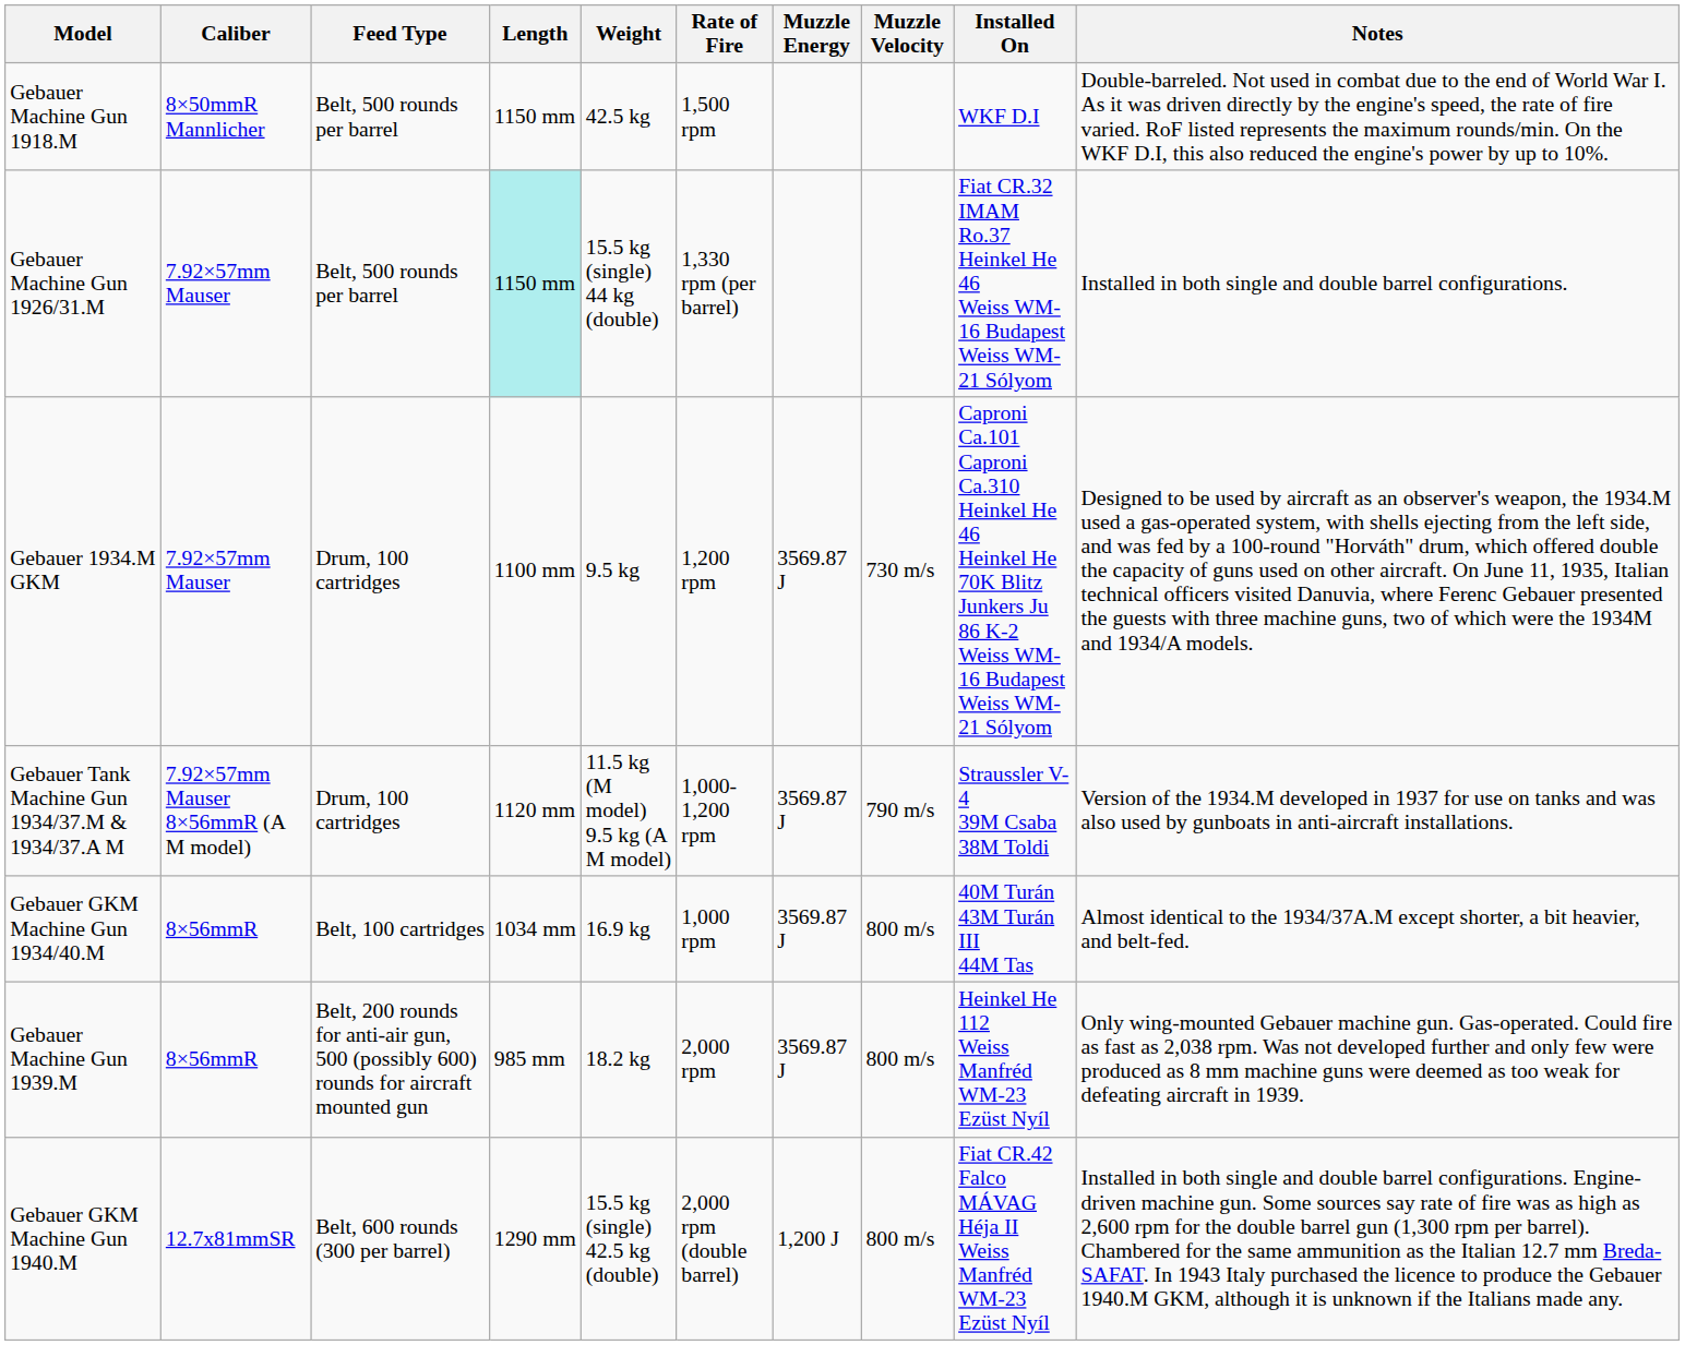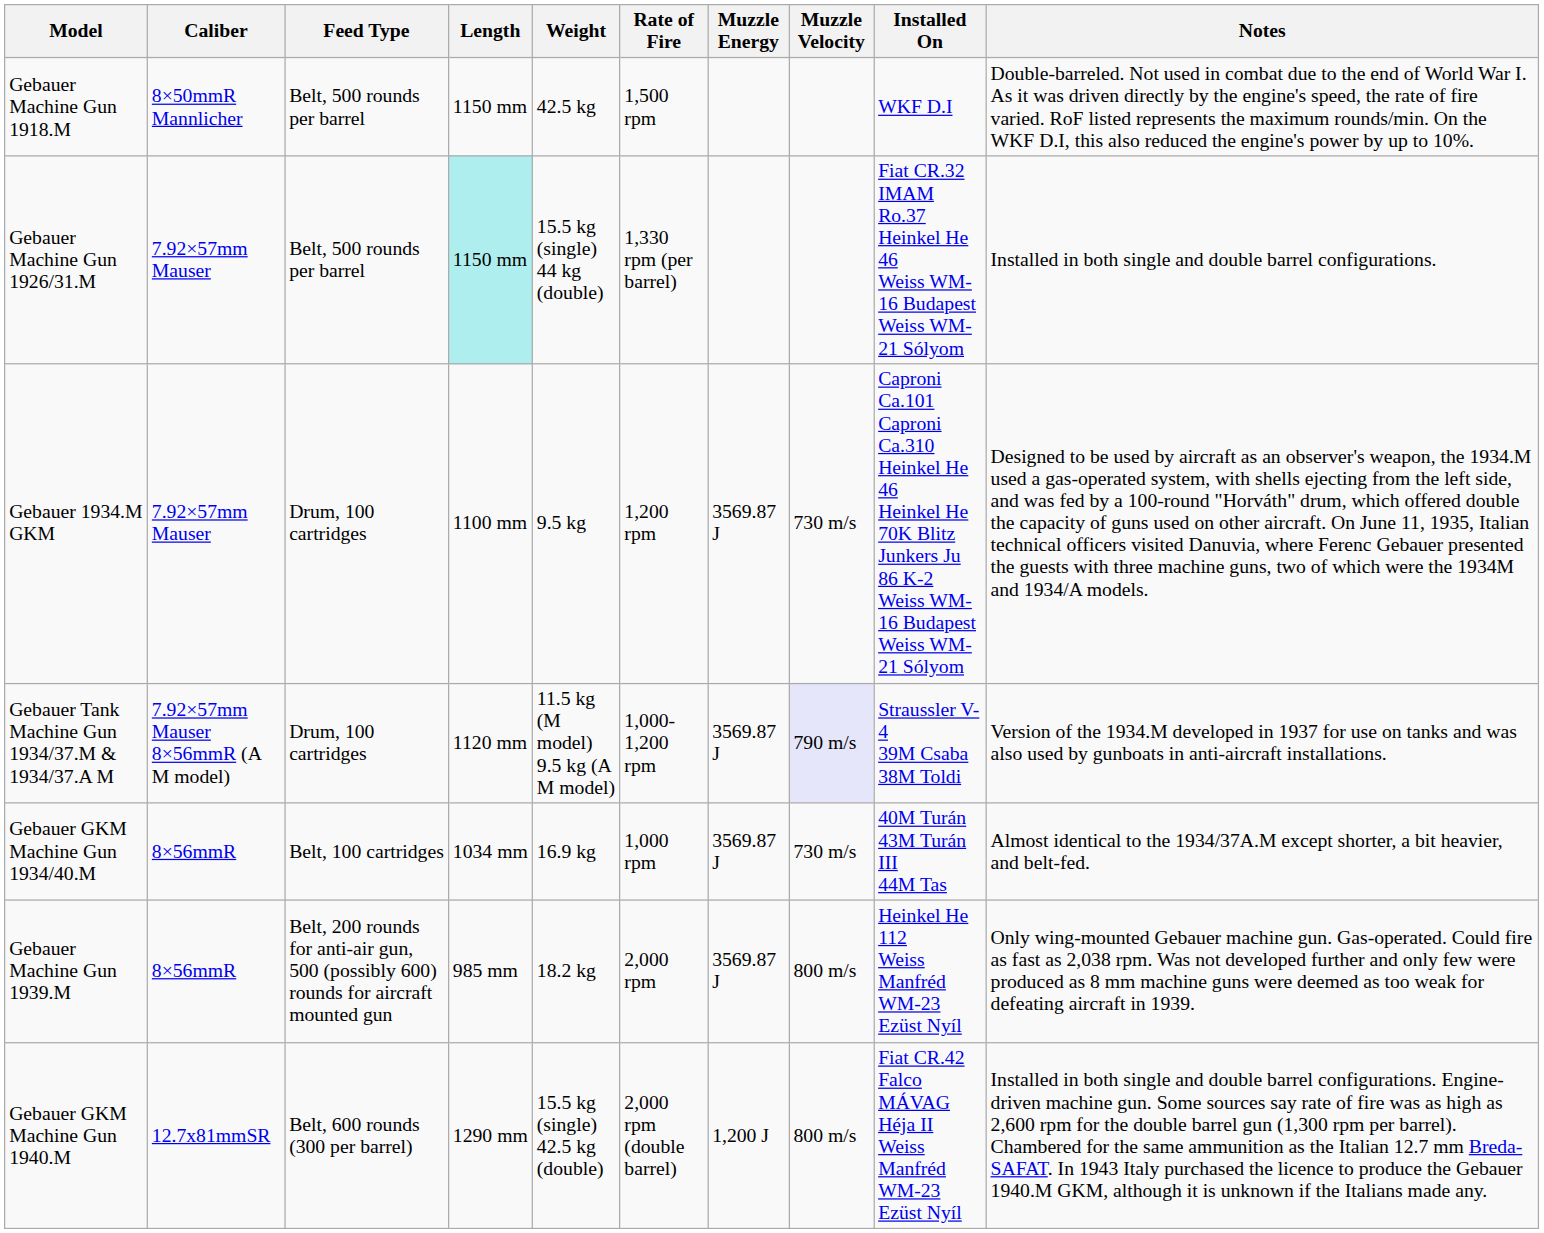 <table class="wikitable">
 <tr>
 <th>Model</th>
 <th>Caliber</th>
 <th>Feed Type</th>
 <th>Length</th>
 <th>Weight</th>
 <th>Rate of Fire</th>
 <th>Muzzle Energy</th>
 <th>Muzzle Velocity</th>
 <th>Installed On</th>
 <th>Notes</th>
 </tr>
 <tr>
 <td>Gebauer Machine Gun 1918.M</td>
 <td><a href='#'>8×50mmR Mannlicher</a></td>
 <td>Belt, 500 rounds per barrel</td>
 <td>1150 mm</td>
 <td>42.5 kg</td>
 <td>1,500 rpm</td>
 <td></td>
 <td></td>
 <td><a href='#'>WKF D.I</a></td>
 <td>Double-barreled. Not used in combat due to the end of World War I. As it was driven directly by the engine's speed, the rate of fire varied. RoF listed represents the maximum rounds/min. On the WKF D.I, this also reduced the engine's power by up to 10%.</td>
 </tr>
 <tr>
 <td>Gebauer Machine Gun 1926/31.M </td>
 <td><a href='#'>7.92×57mm Mauser</a></td>
 <td>Belt, 500 rounds per barrel</td>
 <td style="background: paleturquoise;">1150 mm</td>
 <td>15.5 kg (single)<br> 44 kg (double)</td>
 <td>1,330 rpm (per barrel)</td>
 <td></td>
 <td></td>
 <td><a href='#'>Fiat CR.32</a><br><a href='#'>IMAM Ro.37</a><br><a href='#'>Heinkel He 46</a><br><a href='#'>Weiss WM-16 Budapest</a><br><a href='#'>Weiss WM-21 Sólyom</a></td>
 <td>Installed in both single and double barrel configurations.</td>
 </tr>
 <tr>
 <td>Gebauer 1934.M GKM</td>
 <td><a href='#'>7.92×57mm Mauser</a></td>
 <td>Drum, 100 cartridges</td>
 <td>1100 mm</td>
 <td>9.5 kg</td>
 <td>1,200 rpm</td>
 <td>3569.87 J</td>
 <td>730 m/s</td>
 <td><a href='#'>Caproni Ca.101</a><br><a href='#'>Caproni Ca.310</a><br><a href='#'>Heinkel He 46</a><br><a href='#'>Heinkel He 70K Blitz</a><br><a href='#'>Junkers Ju 86 K-2</a><br><a href='#'>Weiss WM-16 Budapest</a><br><a href='#'>Weiss WM-21 Sólyom</a></td>
 <td>Designed to be used by aircraft as an observer's weapon, the 1934.M used a gas-operated system, with shells ejecting from the left side, and was fed by a 100-round "Horváth" drum, which offered double the capacity of guns used on other aircraft. On June 11, 1935, Italian technical officers visited Danuvia, where Ferenc Gebauer presented the guests with three machine guns, two of which were the 1934M and 1934/A models.</td>
 </tr>
 <tr>
 <td>Gebauer Tank Machine Gun 1934/37.M & 1934/37.A M</td>
 <td><a href='#'>7.92×57mm Mauser</a><br><a href='#'>8×56mmR</a> (A M model)</td>
 <td>Drum, 100 cartridges</td>
 <td>1120 mm</td>
 <td>11.5 kg (M model)<br>9.5 kg (A M model)</td>
 <td>1,000-1,200 rpm</td>
 <td>3569.87 J</td>
-<td>790 m/s</td>
+<td style="background: lavender;">790 m/s</td>
 <td><a href='#'>Straussler V-4</a><br><a href='#'>39M Csaba</a><br><a href='#'>38M Toldi</a></td>
 <td>Version of the 1934.M developed in 1937 for use on tanks and was also used by gunboats in anti-aircraft installations.</td>
 </tr>
 <tr>
 <td>Gebauer GKM Machine Gun 1934/40.M</td>
 <td><a href='#'>8×56mmR</a></td>
 <td>Belt, 100 cartridges</td>
 <td>1034 mm</td>
 <td>16.9 kg</td>
 <td>1,000 rpm</td>
 <td>3569.87 J</td>
-<td>800 m/s</td>
+<td>730 m/s</td>
 <td><a href='#'>40M Turán</a><br><a href='#'>43M Turán III</a><br><a href='#'>44M Tas</a></td>
 <td>Almost identical to the 1934/37A.M except shorter, a bit heavier, and belt-fed.</td>
 </tr>
 <tr>
 <td>Gebauer Machine Gun 1939.M</td>
 <td><a href='#'>8×56mmR</a></td>
 <td>Belt, 200 rounds for anti-air gun, 500 (possibly 600) rounds for aircraft mounted gun</td>
 <td>985 mm</td>
 <td>18.2 kg</td>
 <td>2,000 rpm</td>
 <td>3569.87 J</td>
 <td>800 m/s</td>
 <td><a href='#'>Heinkel He 112</a><br><a href='#'>Weiss Manfréd WM-23 Ezüst Nyíl</a></td>
 <td>Only wing-mounted Gebauer machine gun. Gas-operated. Could fire as fast as 2,038 rpm. Was not developed further and only few were produced as 8 mm machine guns were deemed as too weak for defeating aircraft in 1939.</td>
 </tr>
 <tr>
 <td>Gebauer GKM Machine Gun 1940.M</td>
 <td><a href='#'>12.7x81mmSR</a></td>
 <td>Belt, 600 rounds (300 per barrel)</td>
 <td>1290 mm</td>
 <td>15.5 kg (single)<br> 42.5 kg (double)</td>
 <td>2,000 rpm (double barrel)</td>
 <td>1,200 J</td>
 <td>800 m/s</td>
 <td><a href='#'>Fiat CR.42 Falco</a><br><a href='#'>MÁVAG Héja II</a><br><a href='#'>Weiss Manfréd WM-23 Ezüst Nyíl</a></td>
 <td>Installed in both single and double barrel configurations. Engine-driven machine gun. Some sources say rate of fire was as high as 2,600 rpm for the double barrel gun (1,300 rpm per barrel). Chambered for the same ammunition as the Italian 12.7 mm <a href='#'>Breda-SAFAT</a>. In 1943 Italy purchased the licence to produce the Gebauer 1940.M GKM, although it is unknown if the Italians made any.</td>
 </tr>
 </table>
